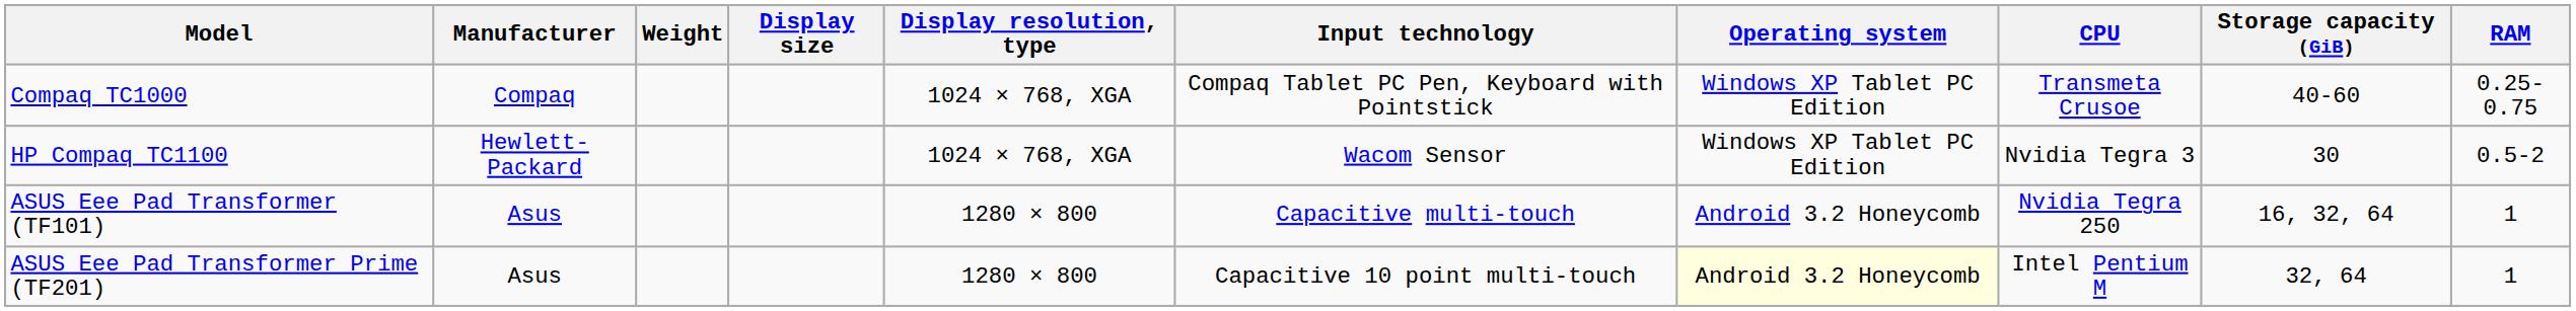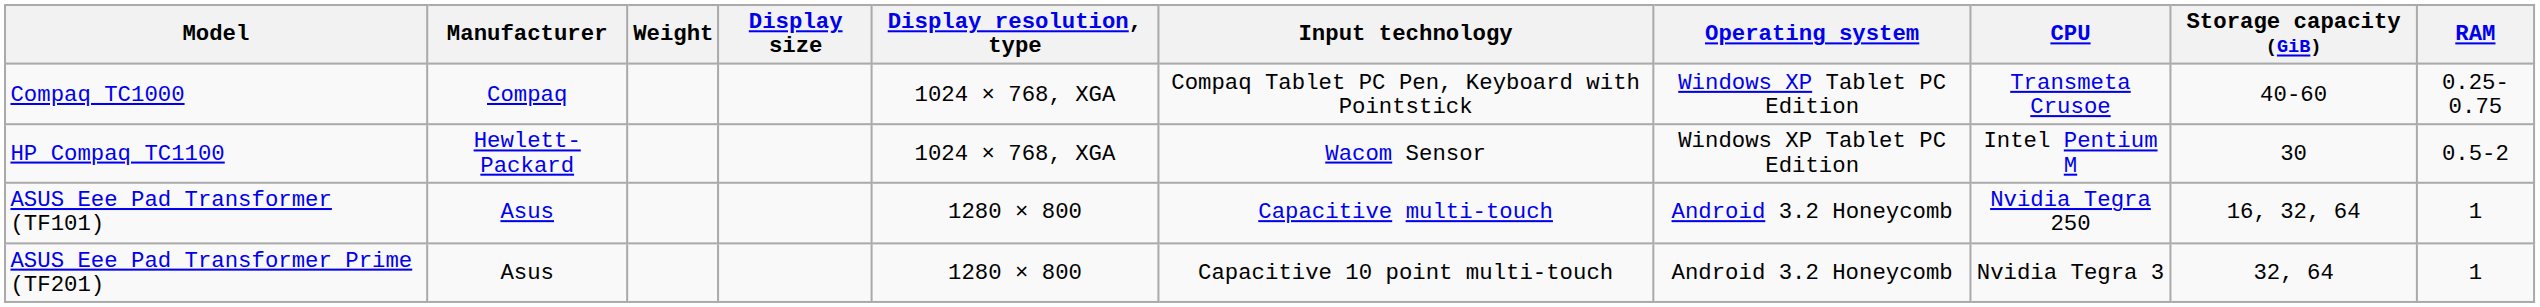 <table class="wikitable sortable" style="font-size: 85%; text-align: center; width: auto;">
 <tr>
 <th>Model</th>
 <th>Manufacturer</th>
 <th>Weight</th>
 <th><a href='#'>Display</a> size</th>
 <th><a href='#'>Display resolution</a>, type</th>
 <th>Input technology</th>
 <th><a href='#'>Operating system</a></th>
 <th><a href='#'>CPU</a></th>
 <th>Storage capacity <small>(<a href='#'>GiB</a>)</small></th>
 <th><a href='#'>RAM</a> <small></small></th>
 </tr>
 <tr>
 <td align=left><a href='#'>Compaq TC1000</a></td>
 <td><a href='#'>Compaq</a></td>
 <td> <br> </td>
 <td></td>
 <td>1024 × 768, XGA</td>
 <td>Compaq Tablet PC Pen, Keyboard with Pointstick</td>
 <td><a href='#'>Windows XP</a> Tablet PC Edition</td>
 <td><a href='#'>Transmeta Crusoe</a></td>
 <td>40-60</td>
 <td>0.25-0.75</td>
 </tr>
 <tr>
 <td align=left><a href='#'>HP Compaq TC1100</a></td>
 <td><a href='#'>Hewlett-Packard</a></td>
 <td> <br> </td>
 <td></td>
 <td>1024 × 768, XGA</td>
 <td><a href='#'>Wacom</a> Sensor</td>
 <td>Windows XP Tablet PC Edition</td>
-<td>Nvidia Tegra 3</td>
+<td>Intel <a href='#'>Pentium M</a></td>
 <td>30</td>
 <td>0.5-2</td>
 </tr>
 <tr>
 <td align=left><a href='#'>ASUS Eee Pad Transformer</a> (TF101)</td>
 <td><a href='#'>Asus</a></td>
 <td></td>
 <td></td>
 <td>1280 × 800</td>
 <td><a href='#'>Capacitive</a> <a href='#'>multi-touch</a></td>
 <td><a href='#'>Android</a> 3.2 Honeycomb</td>
 <td><a href='#'>Nvidia Tegra</a> 250</td>
 <td>16, 32, 64</td>
 <td>1</td>
 </tr>
 <tr>
 <td align=left><a href='#'>ASUS Eee Pad Transformer Prime</a> (TF201)</td>
 <td>Asus</td>
 <td></td>
 <td></td>
 <td>1280 × 800</td>
 <td>Capacitive 10 point multi-touch</td>
-<td style="background: lightyellow;">Android 3.2 Honeycomb</td>
-<td>Intel <a href='#'>Pentium M</a></td>
+<td>Android 3.2 Honeycomb</td>
+<td>Nvidia Tegra 3</td>
 <td>32, 64</td>
 <td>1</td>
 </tr>
 </table>
